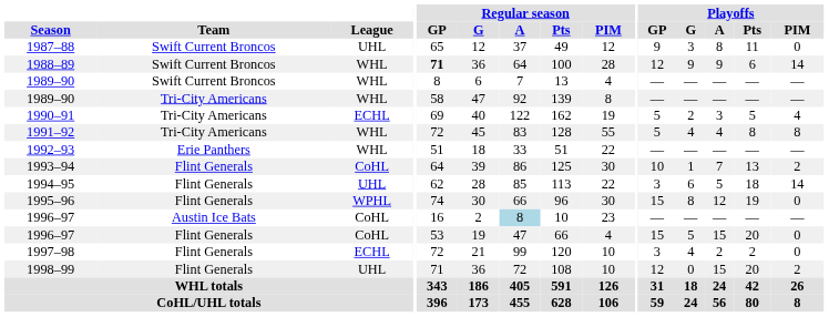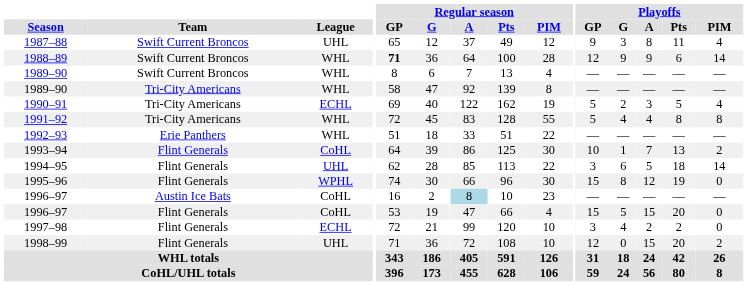 <table border="0" cellpadding="1" cellspacing="0" style="text-align:center; width:60em">
 <tr bgcolor="#e0e0e0">
 <th colspan="3" bgcolor="#ffffff"></th>
 <th rowspan="99" bgcolor="#ffffff"></th>
 <th colspan="5"><a href='#'>Regular season</a></th>
 <th rowspan="99" bgcolor="#ffffff"></th>
 <th colspan="5"><a href='#'>Playoffs</a></th>
 </tr>
 <tr bgcolor="#e0e0e0">
 <th><a href='#'>Season</a></th>
 <th>Team</th>
 <th>League</th>
 <th>GP</th>
 <th><a href='#'>G</a></th>
 <th><a href='#'>A</a></th>
 <th><a href='#'>Pts</a></th>
 <th><a href='#'>PIM</a></th>
 <th>GP</th>
 <th>G</th>
 <th>A</th>
 <th>Pts</th>
 <th>PIM</th>
 </tr>
 <tr ALIGN="center">
 <td ALIGN="center"><a href='#'>1987–88</a></td>
 <td ALIGN="center"><a href='#'>Swift Current Broncos</a></td>
 <td ALIGN="center">UHL</td>
 <td ALIGN="center">65</td>
 <td ALIGN="center">12</td>
 <td ALIGN="center">37</td>
 <td ALIGN="center">49</td>
 <td ALIGN="center">12</td>
 <td ALIGN="center">9</td>
 <td ALIGN="center">3</td>
 <td ALIGN="center">8</td>
 <td ALIGN="center">11</td>
-<td ALIGN="center">0</td>
+<td ALIGN="center">4</td>
 </tr>
 <tr ALIGN="center" bgcolor="#f0f0f0">
 <td ALIGN="center"><a href='#'>1988–89</a></td>
 <td ALIGN="center">Swift Current Broncos</td>
 <td ALIGN="center">WHL</td>
 <td ALIGN="center"><strong>71</strong></td>
 <td ALIGN="center">36</td>
 <td ALIGN="center">64</td>
 <td ALIGN="center">100</td>
 <td ALIGN="center">28</td>
 <td ALIGN="center">12</td>
 <td ALIGN="center">9</td>
 <td ALIGN="center">9</td>
 <td ALIGN="center">6</td>
 <td ALIGN="center">14</td>
 </tr>
 <tr ALIGN="center">
 <td ALIGN="center"><a href='#'>1989–90</a></td>
 <td ALIGN="center">Swift Current Broncos</td>
 <td ALIGN="center">WHL</td>
 <td ALIGN="center">8</td>
 <td ALIGN="center">6</td>
 <td ALIGN="center">7</td>
 <td ALIGN="center">13</td>
 <td ALIGN="center">4</td>
 <td ALIGN="center">—</td>
 <td ALIGN="center">—</td>
 <td ALIGN="center">—</td>
 <td ALIGN="center">—</td>
 <td ALIGN="center">—</td>
 </tr>
 <tr ALIGN="center" bgcolor="#f0f0f0">
 <td ALIGN="center">1989–90</td>
 <td ALIGN="center"><a href='#'>Tri-City Americans</a></td>
 <td ALIGN="center">WHL</td>
 <td ALIGN="center">58</td>
 <td ALIGN="center">47</td>
 <td ALIGN="center">92</td>
 <td ALIGN="center">139</td>
 <td ALIGN="center">8</td>
 <td ALIGN="center">—</td>
 <td ALIGN="center">—</td>
 <td ALIGN="center">—</td>
 <td ALIGN="center">—</td>
 <td ALIGN="center">—</td>
 </tr>
 <tr ALIGN="center">
 <td ALIGN="center"><a href='#'>1990–91</a></td>
 <td ALIGN="center">Tri-City Americans</td>
 <td ALIGN="center"><a href='#'>ECHL</a></td>
 <td ALIGN="center">69</td>
 <td ALIGN="center">40</td>
 <td ALIGN="center">122</td>
 <td ALIGN="center">162</td>
 <td ALIGN="center">19</td>
 <td ALIGN="center">5</td>
 <td ALIGN="center">2</td>
 <td ALIGN="center">3</td>
 <td ALIGN="center">5</td>
 <td ALIGN="center">4</td>
 </tr>
 <tr ALIGN="center" bgcolor="#f0f0f0">
 <td ALIGN="center"><a href='#'>1991–92</a></td>
 <td ALIGN="center">Tri-City Americans</td>
 <td ALIGN="center">WHL</td>
 <td ALIGN="center">72</td>
 <td ALIGN="center">45</td>
 <td ALIGN="center">83</td>
 <td ALIGN="center">128</td>
 <td ALIGN="center">55</td>
 <td ALIGN="center">5</td>
 <td ALIGN="center">4</td>
 <td ALIGN="center">4</td>
 <td ALIGN="center">8</td>
 <td ALIGN="center">8</td>
 </tr>
 <tr ALIGN="center">
 <td ALIGN="center"><a href='#'>1992–93</a></td>
 <td ALIGN="center"><a href='#'>Erie Panthers</a></td>
 <td ALIGN="center">WHL</td>
 <td ALIGN="center">51</td>
 <td ALIGN="center">18</td>
 <td ALIGN="center">33</td>
 <td ALIGN="center">51</td>
 <td ALIGN="center">22</td>
 <td ALIGN="center">—</td>
 <td ALIGN="center">—</td>
 <td ALIGN="center">—</td>
 <td ALIGN="center">—</td>
 <td ALIGN="center">—</td>
 </tr>
 <tr ALIGN="center" bgcolor="#f0f0f0">
 <td ALIGN="center">1993–94</td>
 <td ALIGN="center"><a href='#'>Flint Generals</a></td>
 <td ALIGN="center"><a href='#'>CoHL</a></td>
 <td ALIGN="center">64</td>
 <td ALIGN="center">39</td>
 <td ALIGN="center">86</td>
 <td ALIGN="center">125</td>
 <td ALIGN="center">30</td>
 <td ALIGN="center">10</td>
 <td ALIGN="center">1</td>
 <td ALIGN="center">7</td>
 <td ALIGN="center">13</td>
 <td ALIGN="center">2</td>
 </tr>
 <tr ALIGN="center">
 <td ALIGN="center">1994–95</td>
 <td ALIGN="center">Flint Generals</td>
 <td ALIGN="center"><a href='#'>UHL</a></td>
 <td ALIGN="center">62</td>
 <td ALIGN="center">28</td>
 <td ALIGN="center">85</td>
 <td ALIGN="center">113</td>
 <td ALIGN="center">22</td>
 <td ALIGN="center">3</td>
 <td ALIGN="center">6</td>
 <td ALIGN="center">5</td>
 <td ALIGN="center">18</td>
 <td ALIGN="center">14</td>
 </tr>
 <tr ALIGN="center" bgcolor="#f0f0f0">
 <td ALIGN="center">1995–96</td>
 <td ALIGN="center">Flint Generals</td>
 <td ALIGN="center"><a href='#'>WPHL</a></td>
 <td ALIGN="center">74</td>
 <td ALIGN="center">30</td>
 <td ALIGN="center">66</td>
 <td ALIGN="center">96</td>
 <td ALIGN="center">30</td>
 <td ALIGN="center">15</td>
 <td ALIGN="center">8</td>
 <td ALIGN="center">12</td>
 <td ALIGN="center">19</td>
 <td ALIGN="center">0</td>
 </tr>
 <tr ALIGN="center">
 <td ALIGN="center">1996–97</td>
 <td ALIGN="center"><a href='#'>Austin Ice Bats</a></td>
 <td ALIGN="center">CoHL</td>
 <td ALIGN="center">16</td>
 <td ALIGN="center">2</td>
 <td ALIGN="center" style="background: lightblue;">8</td>
 <td ALIGN="center">10</td>
 <td ALIGN="center">23</td>
 <td ALIGN="center">—</td>
 <td ALIGN="center">—</td>
 <td ALIGN="center">—</td>
 <td ALIGN="center">—</td>
 <td ALIGN="center">—</td>
 </tr>
 <tr ALIGN="center" bgcolor="#f0f0f0">
 <td ALIGN="center">1996–97</td>
 <td ALIGN="center">Flint Generals</td>
 <td ALIGN="center">CoHL</td>
 <td ALIGN="center">53</td>
 <td ALIGN="center">19</td>
 <td ALIGN="center">47</td>
 <td ALIGN="center">66</td>
 <td ALIGN="center">4</td>
 <td ALIGN="center">15</td>
 <td ALIGN="center">5</td>
 <td ALIGN="center">15</td>
 <td ALIGN="center">20</td>
 <td ALIGN="center">0</td>
 </tr>
 <tr ALIGN="center">
 <td ALIGN="center">1997–98</td>
 <td ALIGN="center">Flint Generals</td>
 <td ALIGN="center"><a href='#'>ECHL</a></td>
 <td ALIGN="center">72</td>
 <td ALIGN="center">21</td>
 <td ALIGN="center">99</td>
 <td ALIGN="center">120</td>
 <td ALIGN="center">10</td>
 <td ALIGN="center">3</td>
 <td ALIGN="center">4</td>
 <td ALIGN="center">2</td>
 <td ALIGN="center">2</td>
 <td ALIGN="center">0</td>
 </tr>
 <tr ALIGN="center" bgcolor="#f0f0f0">
 <td ALIGN="center">1998–99</td>
 <td ALIGN="center">Flint Generals</td>
 <td ALIGN="center">UHL</td>
 <td ALIGN="center">71</td>
 <td ALIGN="center">36</td>
 <td ALIGN="center">72</td>
 <td ALIGN="center">108</td>
 <td ALIGN="center">10</td>
 <td ALIGN="center">12</td>
 <td ALIGN="center">0</td>
 <td ALIGN="center">15</td>
 <td ALIGN="center">20</td>
 <td ALIGN="center">2</td>
 </tr>
 <tr ALIGN="center" bgcolor="#e0e0e0">
 <th colspan="3">WHL totals</th>
 <th ALIGN="center">343</th>
 <th ALIGN="center">186</th>
 <th ALIGN="center">405</th>
 <th ALIGN="center">591</th>
 <th ALIGN="center">126</th>
 <th ALIGN="center">31</th>
 <th ALIGN="center">18</th>
 <th ALIGN="center">24</th>
 <th ALIGN="center">42</th>
 <th ALIGN="center">26</th>
 </tr>
 <tr ALIGN="center" bgcolor="#e0e0e0">
 <th colspan="3">CoHL/UHL totals</th>
 <th ALIGN="center">396</th>
 <th ALIGN="center">173</th>
 <th ALIGN="center">455</th>
 <th ALIGN="center">628</th>
 <th ALIGN="center">106</th>
 <th ALIGN="center">59</th>
 <th ALIGN="center">24</th>
 <th ALIGN="center">56</th>
 <th ALIGN="center">80</th>
 <th ALIGN="center">8</th>
 </tr>
 </table>
